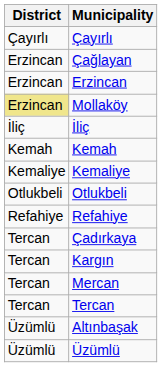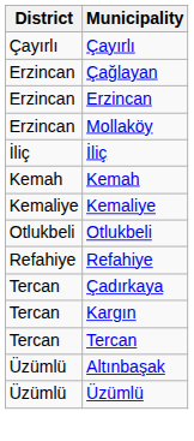 <table class="sortable wikitable">
 <tr>
 <th>District</th>
 <th>Municipality</th>
 </tr>
 <tr>
 <td>Çayırlı</td>
 <td><a href='#'>Çayırlı</a></td>
 </tr>
 <tr>
 <td>Erzincan</td>
 <td><a href='#'>Çağlayan</a></td>
 </tr>
 <tr>
 <td>Erzincan</td>
 <td><a href='#'>Erzincan</a></td>
 </tr>
 <tr>
-<td style="background: khaki;">Erzincan</td>
+<td>Erzincan</td>
 <td><a href='#'>Mollaköy</a></td>
 </tr>
 <tr>
 <td>İliç</td>
 <td><a href='#'>İliç</a></td>
 </tr>
 <tr>
 <td>Kemah</td>
 <td><a href='#'>Kemah</a></td>
 </tr>
 <tr>
 <td>Kemaliye</td>
 <td><a href='#'>Kemaliye</a></td>
 </tr>
 <tr>
 <td>Otlukbeli</td>
 <td><a href='#'>Otlukbeli</a></td>
 </tr>
 <tr>
 <td>Refahiye</td>
 <td><a href='#'>Refahiye</a></td>
 </tr>
 <tr>
 <td>Tercan</td>
 <td><a href='#'>Çadırkaya</a></td>
 </tr>
 <tr>
 <td>Tercan</td>
 <td><a href='#'>Kargın</a></td>
 </tr>
 <tr>
 <td>Tercan</td>
-<td><a href='#'>Mercan</a></td>
-</tr>
-<tr>
-<td>Tercan</td>
 <td><a href='#'>Tercan</a></td>
 </tr>
 <tr>
 <td>Üzümlü</td>
 <td><a href='#'>Altınbaşak</a></td>
 </tr>
 <tr>
 <td>Üzümlü</td>
 <td><a href='#'>Üzümlü</a></td>
 </tr>
 </table>
